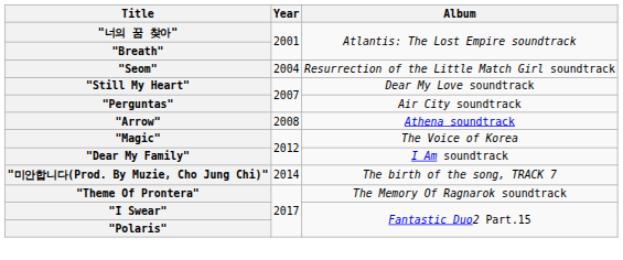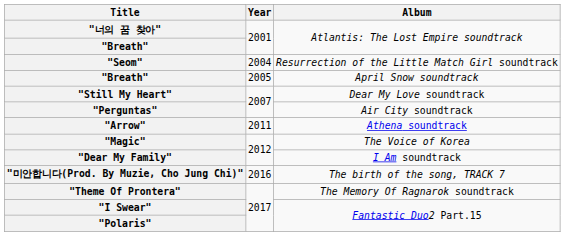 <table class="wikitable plainrowheaders" style="text-align:center;">
 <tr>
 <th>Title</th>
 <th>Year</th>
 <th>Album</th>
 </tr>
 <tr>
 <th scope=row>"너의 꿈 찾아"</th>
 <td rowspan=2>2001</td>
 <td rowspan="2"><em>Atlantis: The Lost Empire soundtrack</em></td>
 </tr>
 <tr>
 <th scope=row>"Breath"</th>
 </tr>
 <tr>
 <th scope=row>"Seom"</th>
 <td>2004</td>
 <td><em>Resurrection of the Little Match Girl</em> soundtrack</td>
 </tr>
 <tr>
+<th scope=row>"Breath"</th>
+<td>2005</td>
+<td><em>April Snow soundtrack</em></td>
+</tr>
+<tr>
 <th scope=row>"Still My Heart"</th>
 <td rowspan=2>2007</td>
 <td><em>Dear My Love</em> soundtrack</td>
 </tr>
 <tr>
 <th scope=row>"Perguntas"</th>
 <td><em>Air City</em> soundtrack</td>
 </tr>
 <tr>
 <th scope=row>"Arrow"</th>
-<td>2008</td>
+<td>2011</td>
 <td><a href='#'><em>Athena</em> soundtrack</a></td>
 </tr>
 <tr>
 <th scope=row>"Magic"<br></th>
 <td rowspan=2>2012</td>
 <td><em>The Voice of Korea</em></td>
 </tr>
 <tr>
 <th scope=row>"Dear My Family"<br></th>
 <td><em><a href='#'>I Am</a></em> soundtrack</td>
 </tr>
 <tr>
 <th scope=row>"미안합니다(Prod. By Muzie, Cho Jung Chi)"<br></th>
-<td>2014</td>
+<td>2016</td>
 <td><em>The birth of the song, TRACK 7</em></td>
 </tr>
 <tr>
 <th scope=row>"Theme Of Prontera"</th>
 <td rowspan=3>2017</td>
 <td><em>The Memory Of Ragnarok</em> soundtrack</td>
 </tr>
 <tr>
 <th scope=row>"I Swear"<br></th>
 <td rowspan=2><em><a href='#'>Fantastic Duo</a>2</em> Part.15</td>
 </tr>
 <tr>
 <th scope=row>"Polaris"<br></th>
 </tr>
 </table>
